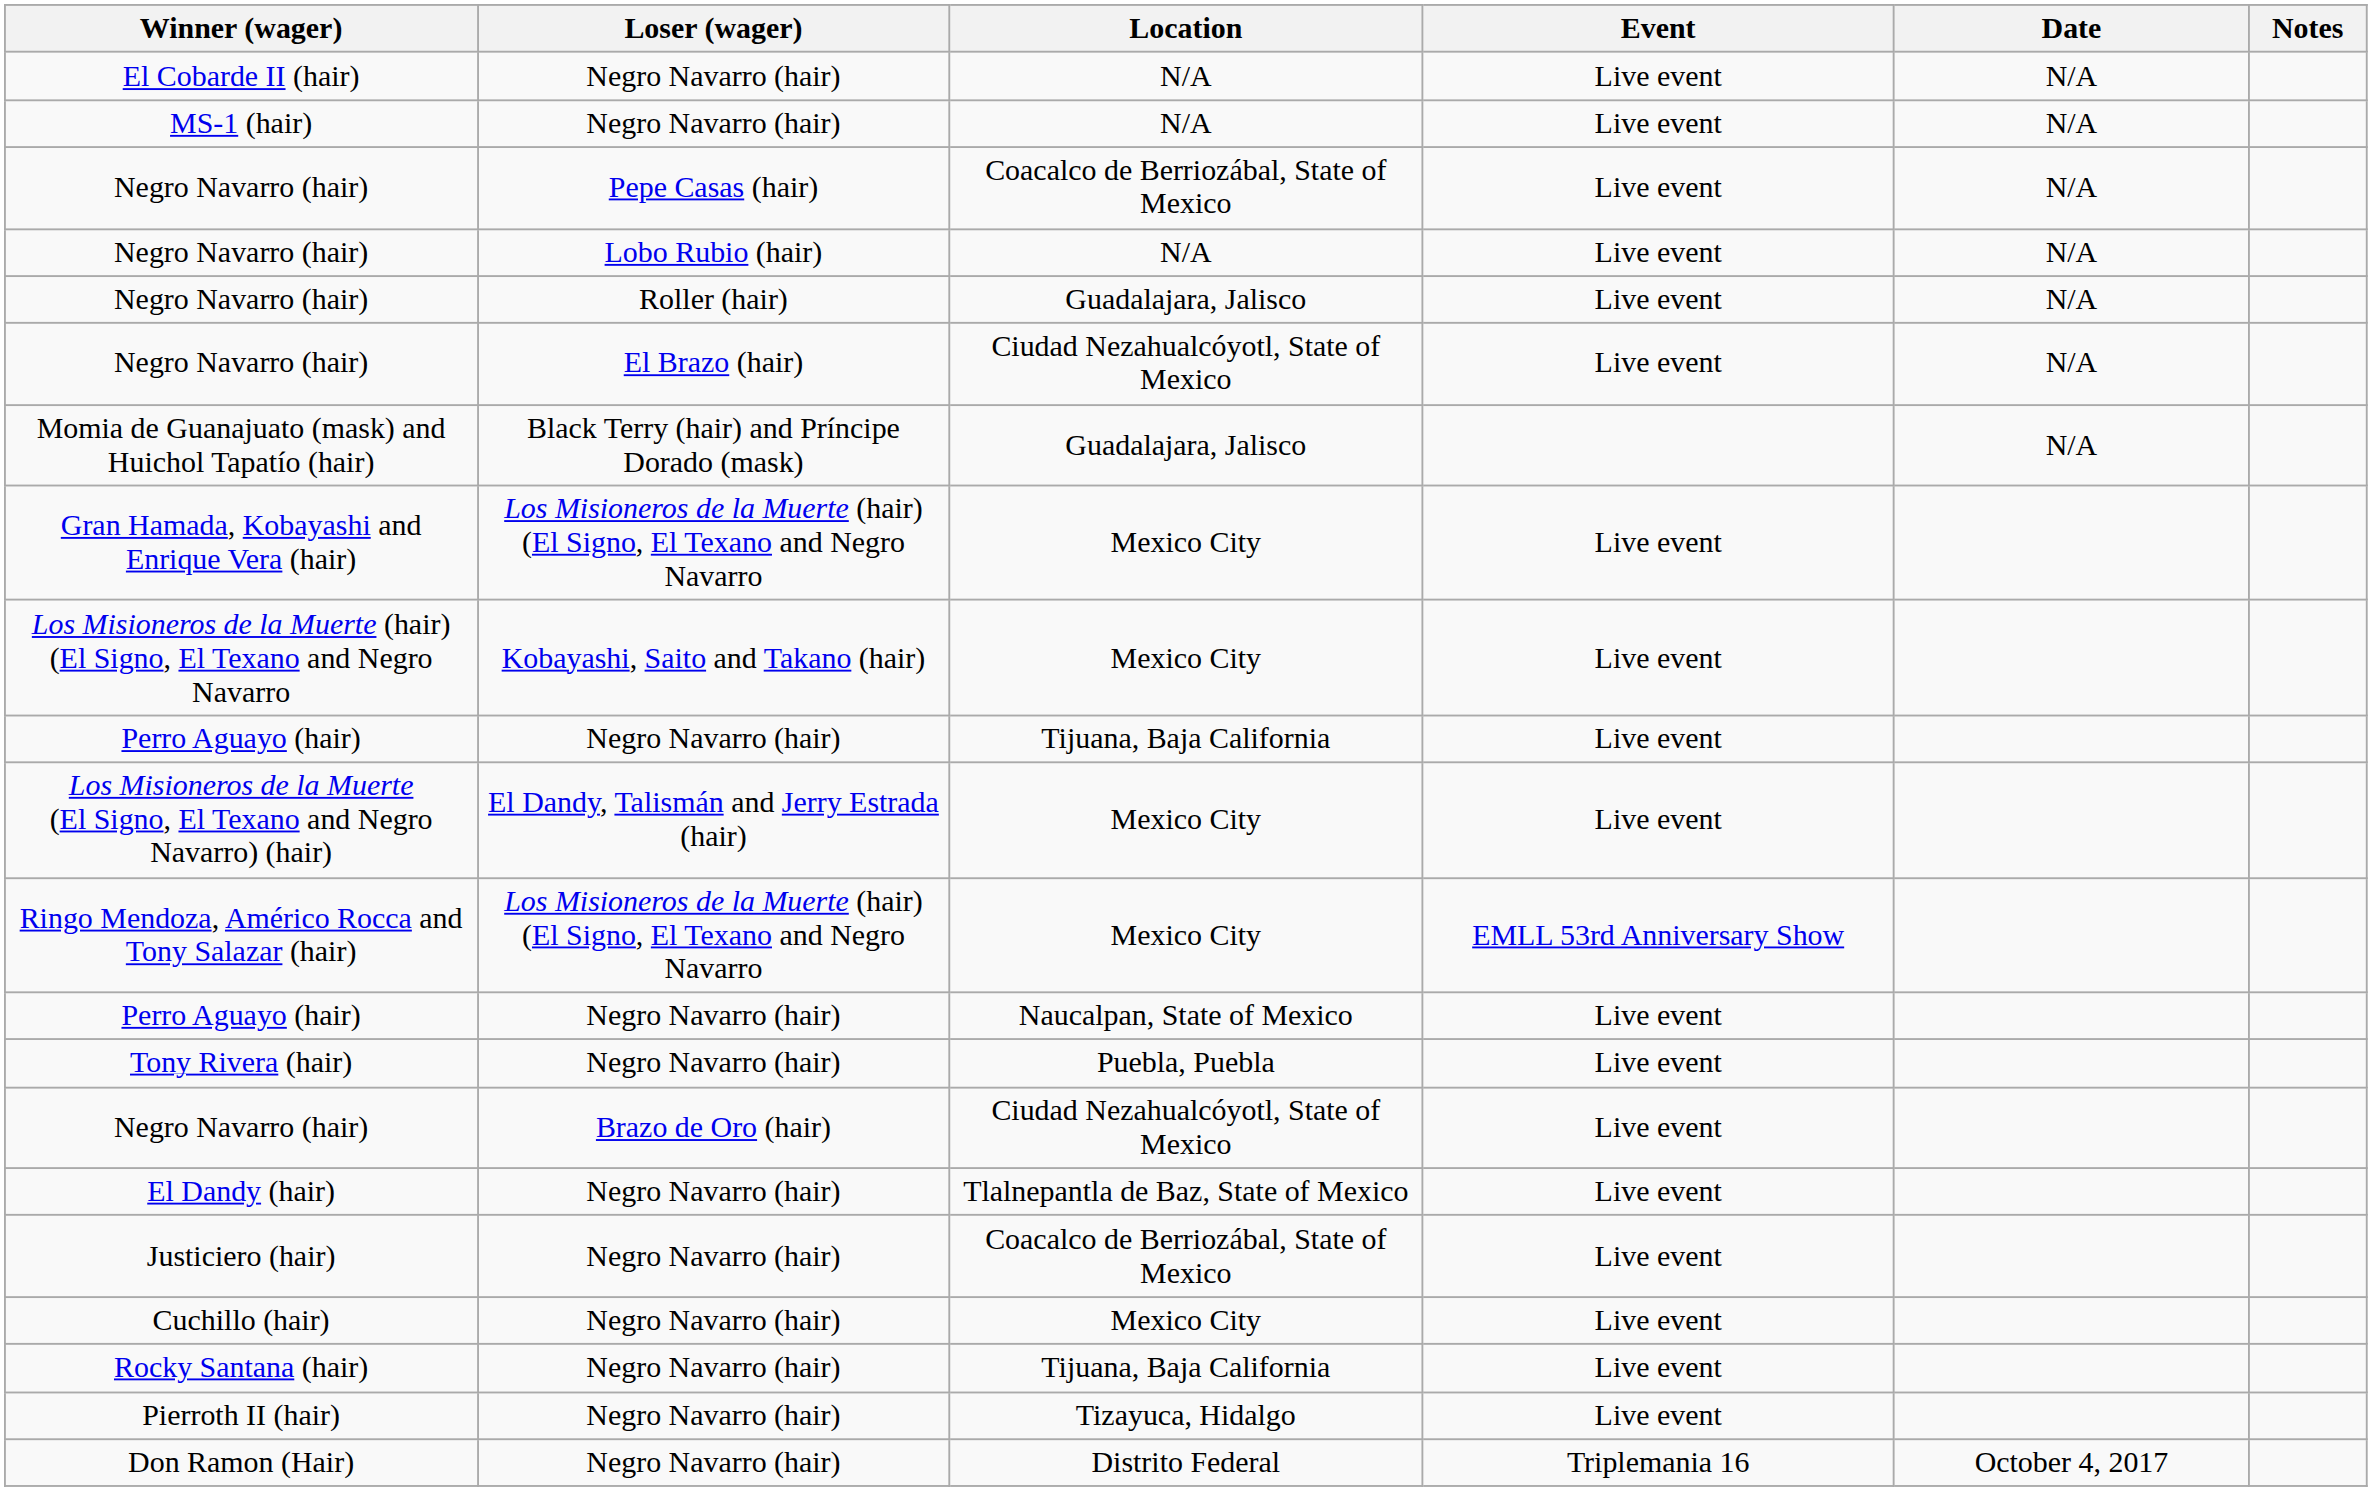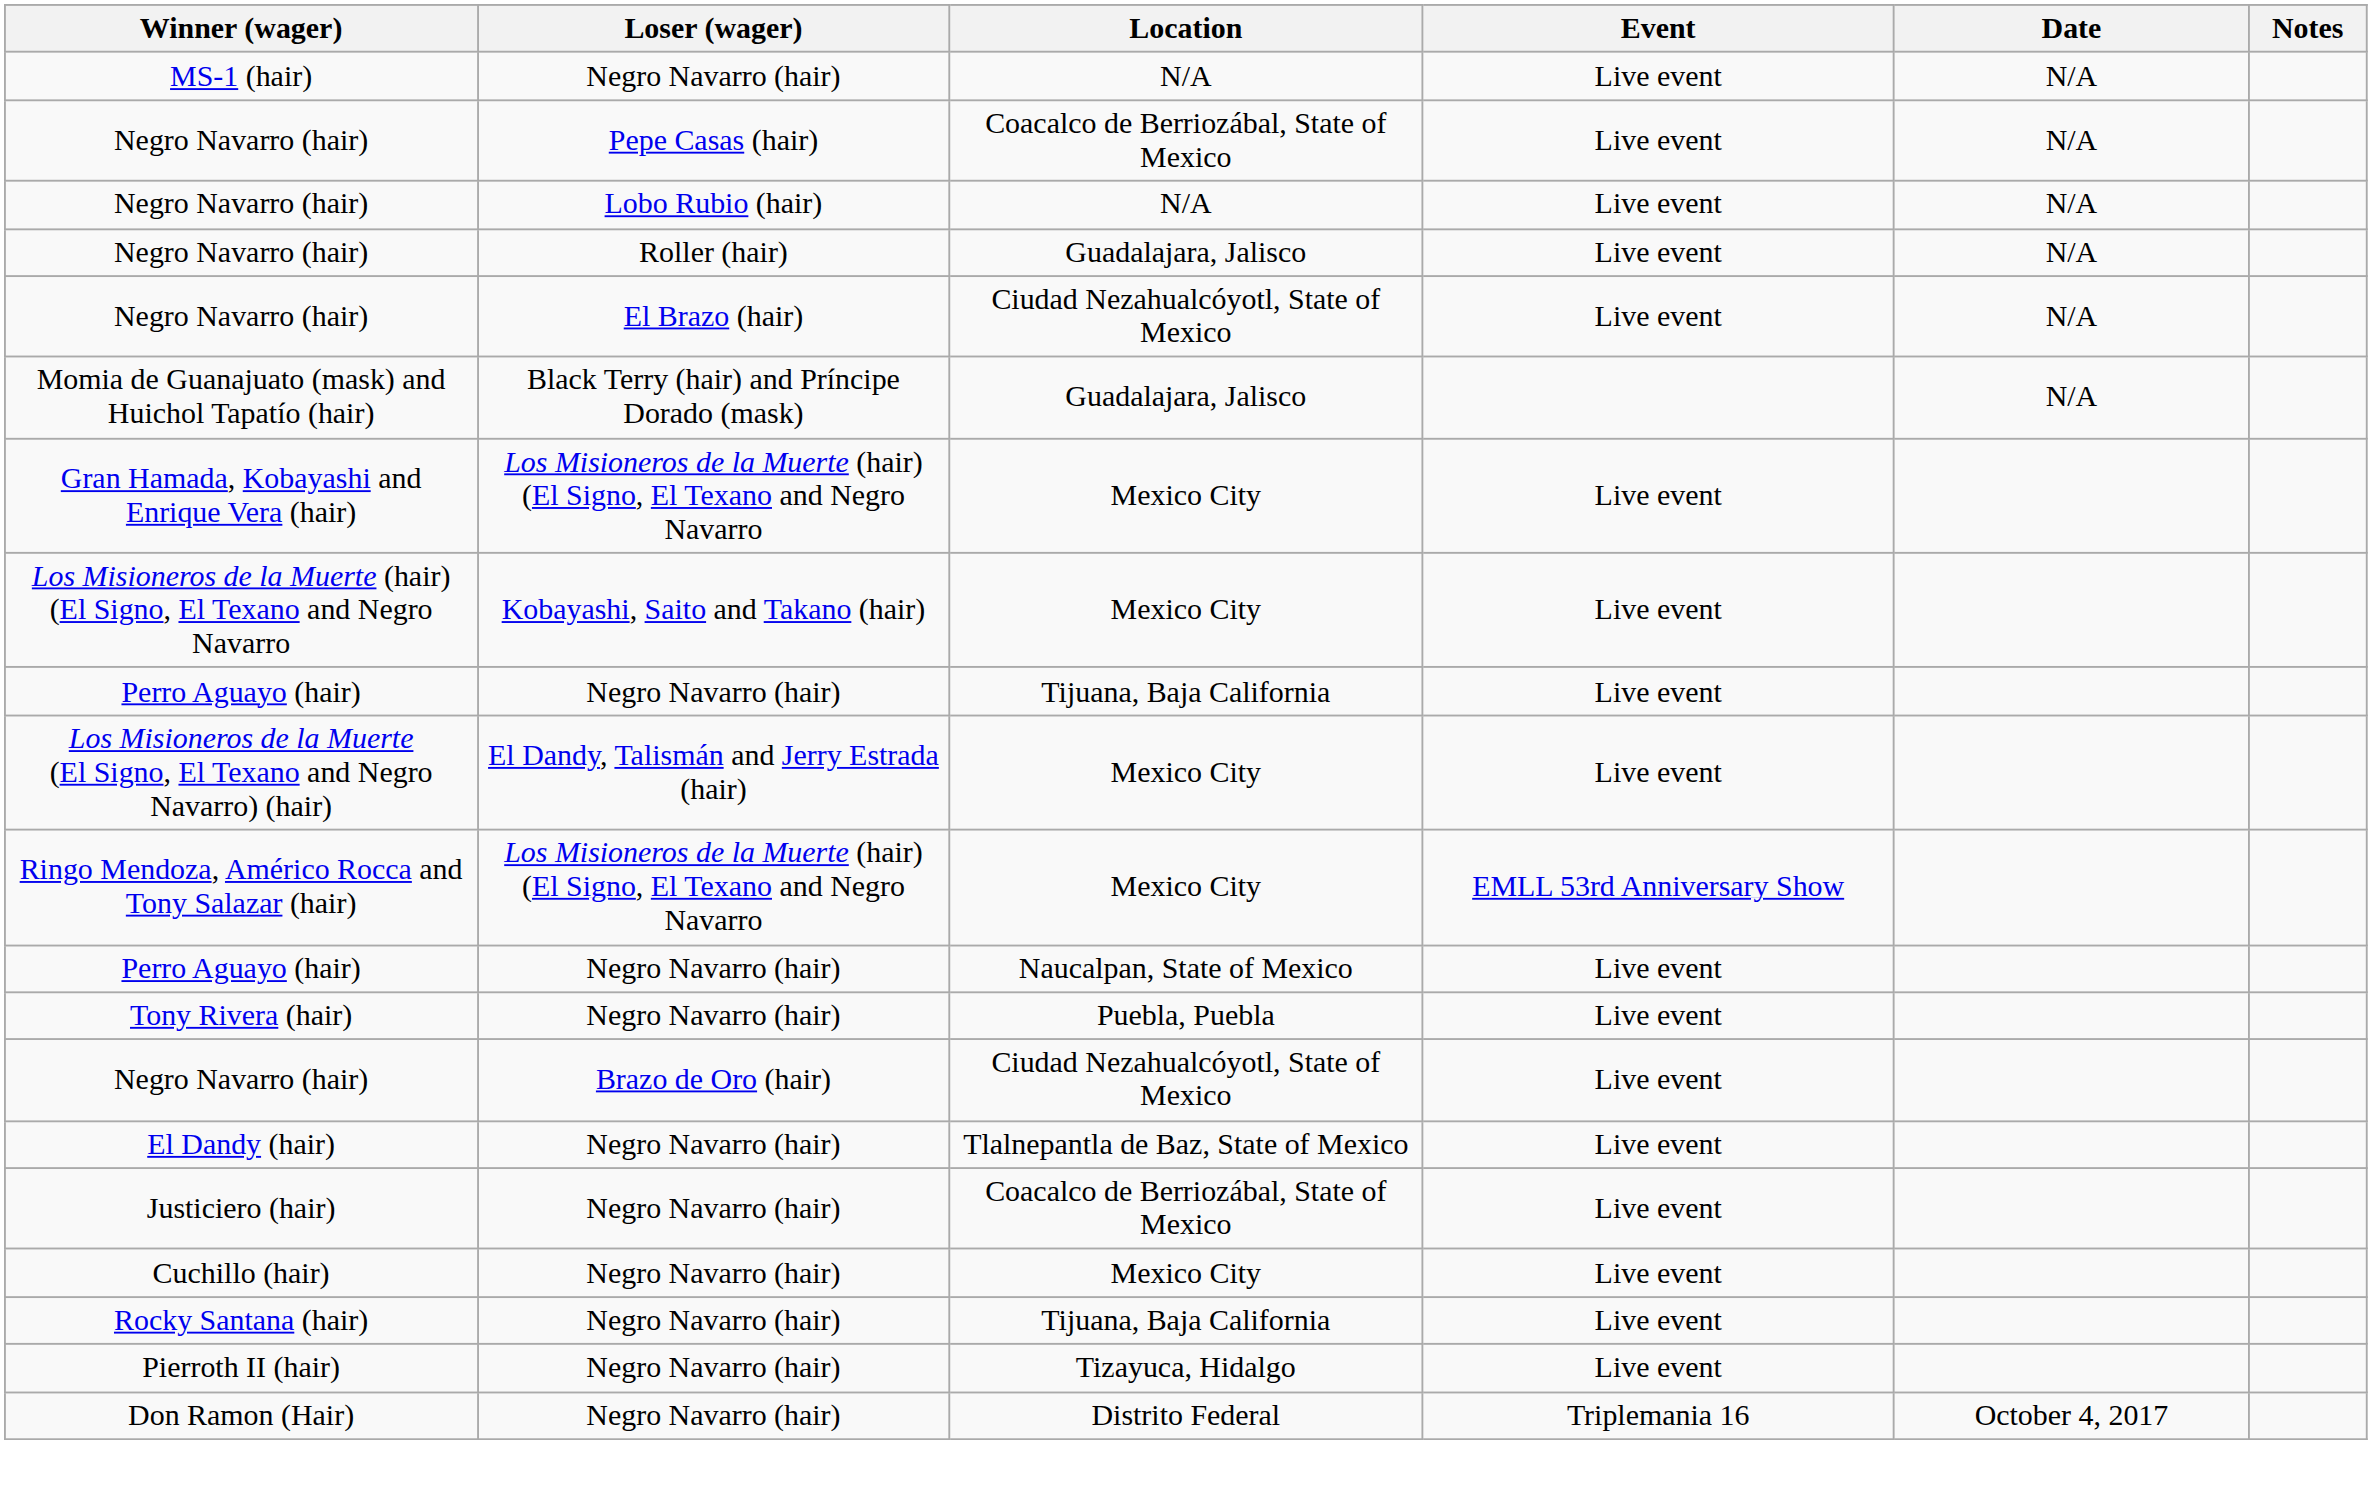 <table class="wikitable sortable" width=100%  style="text-align: center">
 <tr>
 <th width=20% scope="col">Winner (wager)</th>
 <th width=20% scope="col">Loser (wager)</th>
 <th width=20% scope="col">Location</th>
 <th width=20% scope="col">Event</th>
 <th width=15% scope="col">Date</th>
 <th class="unsortable" width=5% scope="col">Notes</th>
-</tr>
-<tr>
-<td><a href='#'>El Cobarde II</a> (hair)</td>
-<td>Negro Navarro (hair)</td>
-<td>N/A</td>
-<td>Live event</td>
-<td>N/A</td>
-<td> </td>
 </tr>
 <tr>
 <td><a href='#'>MS-1</a> (hair)</td>
 <td>Negro Navarro (hair)</td>
 <td>N/A</td>
 <td>Live event</td>
 <td>N/A</td>
 <td></td>
 </tr>
 <tr>
 <td>Negro Navarro (hair)</td>
 <td><a href='#'>Pepe Casas</a> (hair)</td>
 <td>Coacalco de Berriozábal, State of Mexico</td>
 <td>Live event</td>
 <td>N/A</td>
 <td></td>
 </tr>
 <tr>
 <td>Negro Navarro (hair)</td>
 <td><a href='#'>Lobo Rubio</a> (hair)</td>
 <td>N/A</td>
 <td>Live event</td>
 <td>N/A</td>
 <td></td>
 </tr>
 <tr>
 <td>Negro Navarro (hair)</td>
 <td>Roller (hair)</td>
 <td>Guadalajara, Jalisco</td>
 <td>Live event</td>
 <td>N/A</td>
 <td></td>
 </tr>
 <tr>
 <td>Negro Navarro (hair)</td>
 <td><a href='#'>El Brazo</a> (hair)</td>
 <td>Ciudad Nezahualcóyotl, State of Mexico</td>
 <td>Live event</td>
 <td>N/A</td>
 <td></td>
 </tr>
 <tr>
 <td>Momia de Guanajuato (mask) and Huichol Tapatío (hair)</td>
 <td>Black Terry (hair) and Príncipe Dorado (mask)</td>
 <td>Guadalajara, Jalisco</td>
 <td></td>
 <td>N/A</td>
 <td></td>
 </tr>
 <tr>
 <td><a href='#'>Gran Hamada</a>, <a href='#'>Kobayashi</a> and <a href='#'>Enrique Vera</a> (hair)</td>
 <td><em><a href='#'>Los Misioneros de la Muerte</a></em> (hair) <br>(<a href='#'>El Signo</a>, <a href='#'>El Texano</a> and Negro Navarro</td>
 <td>Mexico City</td>
 <td>Live event</td>
 <td></td>
 <td></td>
 </tr>
 <tr>
 <td><em><a href='#'>Los Misioneros de la Muerte</a></em> (hair)<br>(<a href='#'>El Signo</a>, <a href='#'>El Texano</a> and Negro Navarro</td>
 <td><a href='#'>Kobayashi</a>, <a href='#'>Saito</a> and <a href='#'>Takano</a> (hair)</td>
 <td>Mexico City</td>
 <td>Live event</td>
 <td></td>
 <td> </td>
 </tr>
 <tr>
 <td><a href='#'>Perro Aguayo</a> (hair)</td>
 <td>Negro Navarro (hair)</td>
 <td>Tijuana, Baja California</td>
 <td>Live event</td>
 <td></td>
 <td></td>
 </tr>
 <tr>
 <td><em><a href='#'>Los Misioneros de la Muerte</a></em><br>(<a href='#'>El Signo</a>, <a href='#'>El Texano</a> and Negro Navarro) (hair)</td>
 <td><a href='#'>El Dandy</a>, <a href='#'>Talismán</a> and <a href='#'>Jerry Estrada</a> (hair)</td>
 <td>Mexico City</td>
 <td>Live event</td>
 <td></td>
 <td></td>
 </tr>
 <tr>
 <td><a href='#'>Ringo Mendoza</a>, <a href='#'>Américo Rocca</a> and <a href='#'>Tony Salazar</a> (hair)</td>
 <td><em><a href='#'>Los Misioneros de la Muerte</a></em> (hair) <br>(<a href='#'>El Signo</a>, <a href='#'>El Texano</a> and Negro Navarro</td>
 <td>Mexico City</td>
 <td><a href='#'>EMLL 53rd Anniversary Show</a></td>
 <td></td>
 <td></td>
 </tr>
 <tr>
 <td><a href='#'>Perro Aguayo</a> (hair)</td>
 <td>Negro Navarro (hair)</td>
 <td>Naucalpan, State of Mexico</td>
 <td>Live event</td>
 <td></td>
 <td></td>
 </tr>
 <tr>
 <td><a href='#'>Tony Rivera</a> (hair)</td>
 <td>Negro Navarro (hair)</td>
 <td>Puebla, Puebla</td>
 <td>Live event</td>
 <td></td>
 <td> </td>
 </tr>
 <tr>
 <td>Negro Navarro (hair)</td>
 <td><a href='#'>Brazo de Oro</a> (hair)</td>
 <td>Ciudad Nezahualcóyotl, State of Mexico</td>
 <td>Live event</td>
 <td></td>
 <td> </td>
 </tr>
 <tr>
 <td><a href='#'>El Dandy</a> (hair)</td>
 <td>Negro Navarro (hair)</td>
 <td>Tlalnepantla de Baz, State of Mexico</td>
 <td>Live event</td>
 <td></td>
 <td> </td>
 </tr>
 <tr>
 <td>Justiciero (hair)</td>
 <td>Negro Navarro (hair)</td>
 <td>Coacalco de Berriozábal, State of Mexico</td>
 <td>Live event</td>
 <td></td>
 <td></td>
 </tr>
 <tr>
 <td>Cuchillo (hair)</td>
 <td>Negro Navarro (hair)</td>
 <td>Mexico City</td>
 <td>Live event</td>
 <td></td>
 <td> </td>
 </tr>
 <tr>
 <td><a href='#'>Rocky Santana</a> (hair)</td>
 <td>Negro Navarro (hair)</td>
 <td>Tijuana, Baja California</td>
 <td>Live event</td>
 <td></td>
 <td> </td>
 </tr>
 <tr>
 <td>Pierroth II (hair)</td>
 <td>Negro Navarro (hair)</td>
 <td>Tizayuca, Hidalgo</td>
 <td>Live event</td>
 <td></td>
 <td></td>
 </tr>
 <tr>
 <td>Don Ramon (Hair)</td>
 <td>Negro Navarro (hair)</td>
 <td>Distrito Federal</td>
 <td>Triplemania 16</td>
 <td>October 4, 2017</td>
 <td></td>
 </tr>
 </table>
